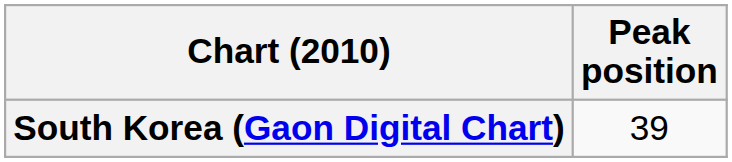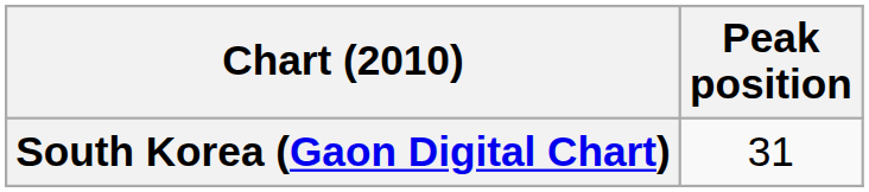 <table class="wikitable plainrowheaders sortable" style="text-align:center;" border="1">
 <tr>
 <th scope="col">Chart (2010)</th>
 <th scope="col">Peak<br>position</th>
 </tr>
 <tr>
 <th scope="row">South Korea (<a href='#'>Gaon Digital Chart</a>)</th>
-<td>39</td>
+<td>31</td>
 </tr>
 </table>
